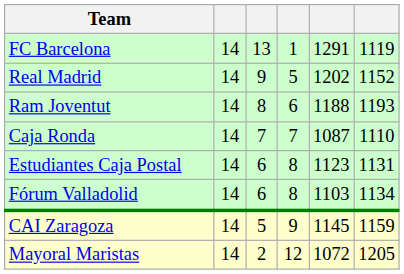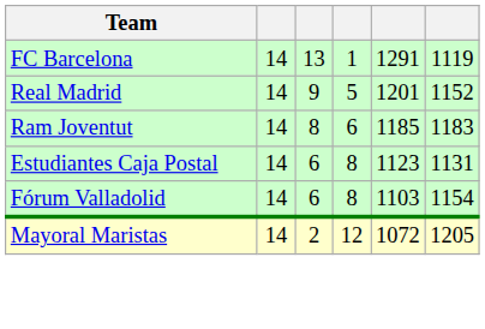 <table class="wikitable" style="text-align:center;">
 <tr>
 <th width=175>Team</th>
 <th width=20></th>
 <th width=20></th>
 <th width=20></th>
 <th width=20></th>
 <th width=20></th>
 </tr>
 <tr bgcolor= #ccffcc>
 <td align=left><a href='#'>FC Barcelona</a></td>
 <td>14</td>
 <td>13</td>
 <td>1</td>
 <td>1291</td>
 <td>1119</td>
 </tr>
 <tr bgcolor=#ccffcc>
 <td align=left><a href='#'>Real Madrid</a></td>
 <td>14</td>
 <td>9</td>
 <td>5</td>
-<td>1202</td>
+<td>1201</td>
 <td>1152</td>
 </tr>
 <tr bgcolor=#ccffcc>
 <td align=left><a href='#'>Ram Joventut</a></td>
 <td>14</td>
 <td>8</td>
 <td>6</td>
-<td>1188</td>
-<td>1193</td>
-</tr>
-<tr bgcolor=#ccffcc>
-<td align=left><a href='#'>Caja Ronda</a></td>
-<td>14</td>
-<td>7</td>
-<td>7</td>
-<td>1087</td>
-<td>1110</td>
+<td>1185</td>
+<td>1183</td>
 </tr>
 <tr bgcolor=#ccffcc>
 <td align=left><a href='#'>Estudiantes Caja Postal</a></td>
 <td>14</td>
 <td>6</td>
 <td>8</td>
 <td>1123</td>
 <td>1131</td>
 </tr>
 <tr bgcolor=#ccffcc  style="border-bottom:3px solid green;">
 <td align=left><a href='#'>Fórum Valladolid</a></td>
 <td>14</td>
 <td>6</td>
 <td>8</td>
 <td>1103</td>
-<td>1134</td>
-</tr>
-<tr bgcolor=#ffffcc>
-<td align=left><a href='#'>CAI Zaragoza</a></td>
-<td>14</td>
-<td>5</td>
-<td>9</td>
-<td>1145</td>
-<td>1159</td>
+<td>1154</td>
 </tr>
 <tr bgcolor=#ffffcc>
 <td align=left><a href='#'>Mayoral Maristas</a></td>
 <td>14</td>
 <td>2</td>
 <td>12</td>
 <td>1072</td>
 <td>1205</td>
 </tr>
 </table>
